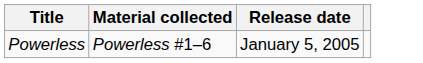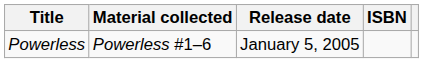 <table class="wikitable">
 <tr>
 <th>Title</th>
 <th>Material collected</th>
 <th>Release date</th>
+<th>ISBN</th>
 <th></th>
 </tr>
 <tr>
 <td><em>Powerless</em></td>
 <td><em>Powerless</em> #1–6</td>
 <td>January 5, 2005</td>
 <td></td>
+<td></td>
 </tr>
 </table>
